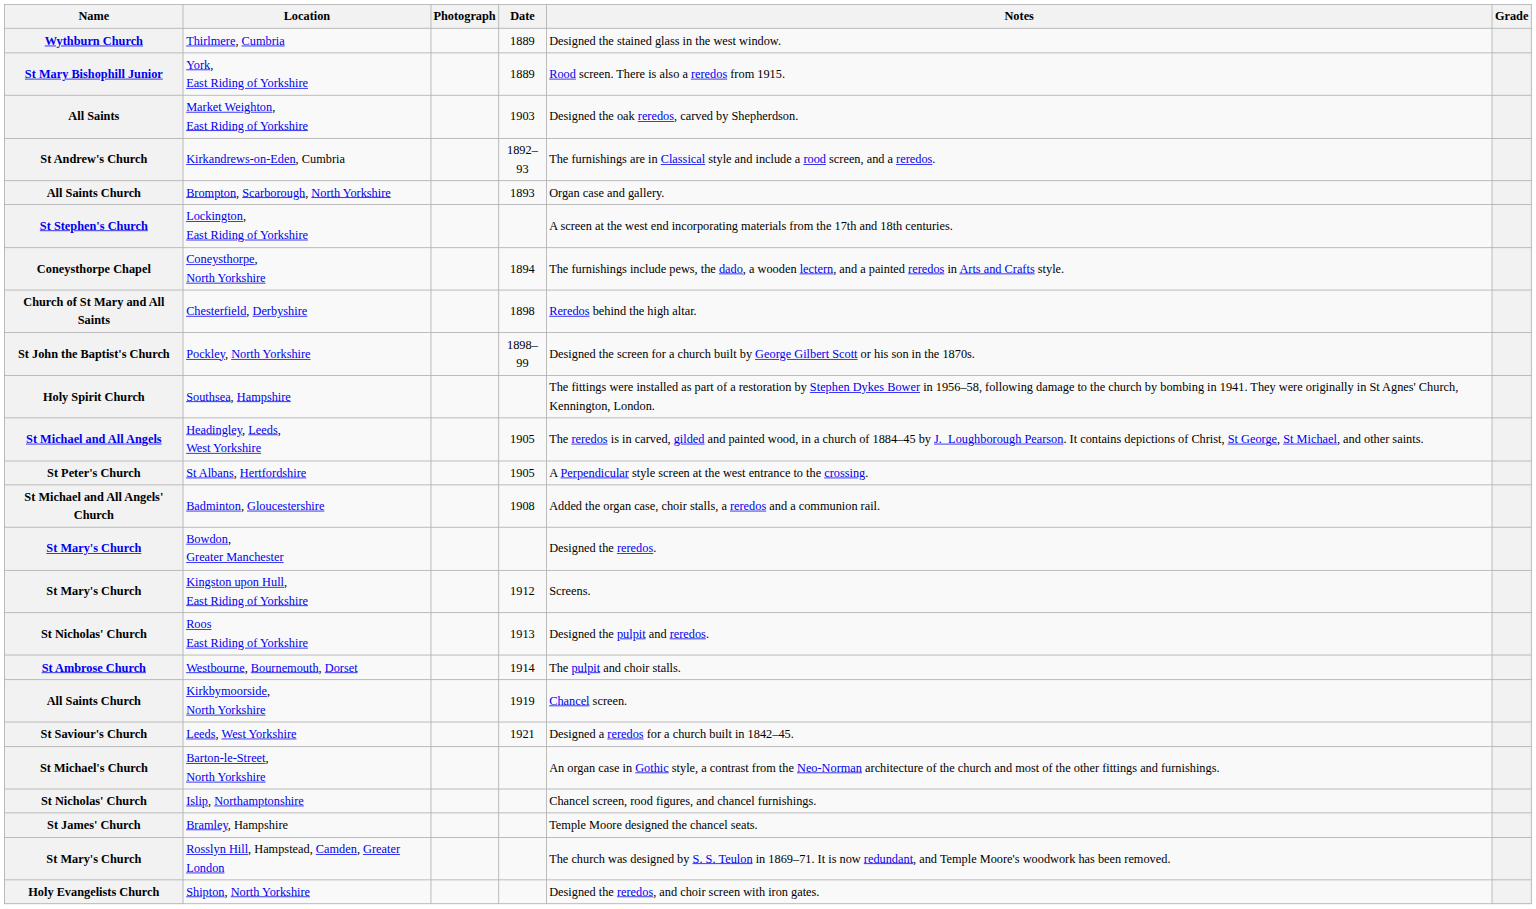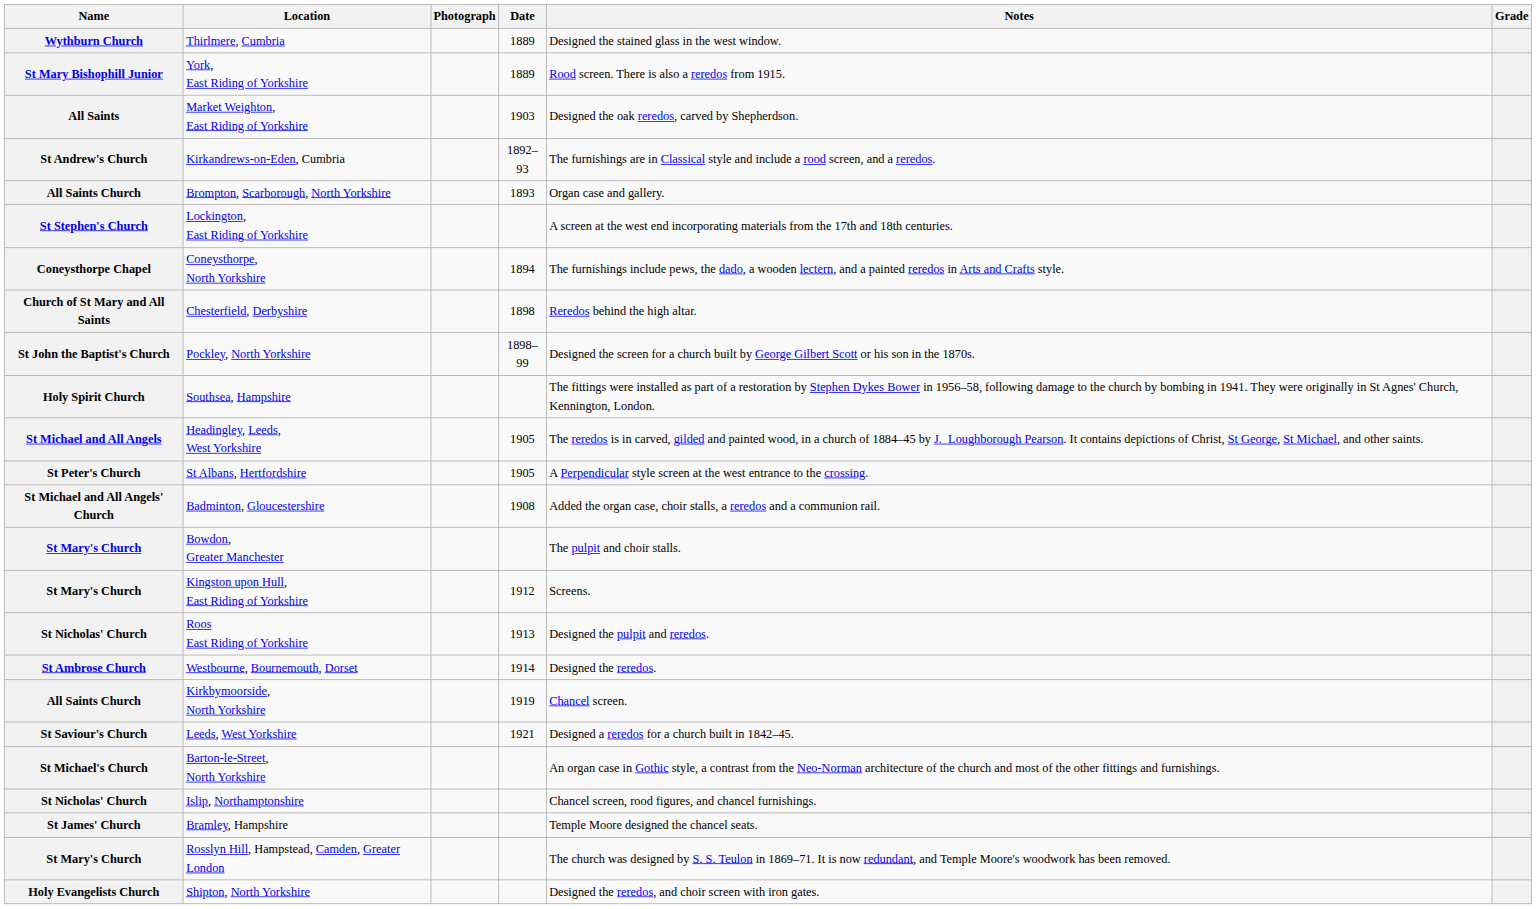 <table class="wikitable sortable plainrowheaders" style="width:100%;border:0px;text-align:left;line-height:150%;">
 <tr>
 <th style="col" style="width:120px">Name</th>
 <th style="col" style="width:150px">Location</th>
 <th style="col" style="width:100px" class="unsortable">Photograph</th>
 <th style="col" style="width:80px">Date</th>
 <th scope="col" class="unsortable">Notes</th>
 <th style="col" style="width:24px">Grade</th>
 </tr>
 <tr>
 <th scope="row"><a href='#'>Wythburn Church</a></th>
 <td><a href='#'>Thirlmere</a>, <a href='#'>Cumbria</a><br><small></small></td>
 <td></td>
 <td align="center">1889</td>
 <td>Designed the stained glass in the west window.</td>
 <th></th>
 </tr>
 <tr>
 <th scope="row"><a href='#'>St Mary Bishophill Junior</a></th>
 <td><a href='#'>York</a>,<br><a href='#'>East Riding of Yorkshire</a><br><small></small></td>
 <td></td>
 <td align="center">1889</td>
 <td><a href='#'>Rood</a> screen.  There is also a <a href='#'>reredos</a> from 1915.</td>
 <th></th>
 </tr>
 <tr>
 <th scope="row">All Saints</th>
 <td><a href='#'>Market Weighton</a>,<br><a href='#'>East Riding of Yorkshire</a><br><small></small></td>
 <td></td>
 <td align="center">1903</td>
 <td>Designed the oak <a href='#'>reredos</a>, carved by Shepherdson.</td>
 <th></th>
 </tr>
 <tr>
 <th scope="row">St Andrew's Church</th>
 <td><a href='#'>Kirkandrews-on-Eden</a>, Cumbria<br><small></small></td>
 <td></td>
 <td align="center">1892–93</td>
 <td>The furnishings are in <a href='#'>Classical</a> style and include a <a href='#'>rood</a> screen, and a <a href='#'>reredos</a>.</td>
 <th></th>
 </tr>
 <tr>
 <th scope="row">All Saints Church</th>
 <td><a href='#'>Brompton</a>, <a href='#'>Scarborough</a>, <a href='#'>North Yorkshire</a><br><small></small></td>
 <td></td>
 <td align="center">1893</td>
 <td>Organ case and gallery.</td>
 <th></th>
 </tr>
 <tr>
 <th scope="row"><a href='#'>St Stephen's Church</a></th>
 <td><a href='#'>Lockington</a>,<br><a href='#'>East Riding of Yorkshire</a><br><small></small></td>
 <td></td>
 <td align="center"></td>
 <td>A screen at the west end incorporating materials from the 17th and 18th centuries.</td>
 <th></th>
 </tr>
 <tr>
 <th scope="row">Coneysthorpe Chapel</th>
 <td><a href='#'>Coneysthorpe</a>,<br><a href='#'>North Yorkshire</a><br><small></small></td>
 <td></td>
 <td align="center">1894</td>
 <td>The furnishings include pews, the <a href='#'>dado</a>, a wooden <a href='#'>lectern</a>, and a painted <a href='#'>reredos</a> in <a href='#'>Arts and Crafts</a> style.</td>
 <th></th>
 </tr>
 <tr>
 <th scope="row">Church of St Mary and All Saints</th>
 <td><a href='#'>Chesterfield</a>, <a href='#'>Derbyshire</a><br><small></small></td>
 <td></td>
 <td align="center">1898</td>
 <td><a href='#'>Reredos</a> behind the high altar.</td>
 <th></th>
 </tr>
 <tr>
 <th scope="row">St John the Baptist's Church</th>
 <td><a href='#'>Pockley</a>, <a href='#'>North Yorkshire</a><br><small></small></td>
 <td></td>
 <td align="center">1898–99</td>
 <td>Designed the screen for a church built by <a href='#'>George Gilbert Scott</a> or his son in the 1870s.</td>
 <th></th>
 </tr>
 <tr>
 <th scope="row">Holy Spirit Church</th>
 <td><a href='#'>Southsea</a>, <a href='#'>Hampshire</a><br><small></small></td>
 <td></td>
 <td align="center"></td>
 <td>The fittings were installed as part of a restoration by <a href='#'>Stephen Dykes Bower</a> in 1956–58, following damage to the church by bombing in 1941.  They were originally in St Agnes' Church, Kennington, London.</td>
 <th></th>
 </tr>
 <tr>
 <th scope="row"><a href='#'>St Michael and All Angels</a></th>
 <td><a href='#'>Headingley</a>, <a href='#'>Leeds</a>,<br><a href='#'>West Yorkshire</a><br><small></small></td>
 <td></td>
 <td align="center">1905</td>
 <td>The <a href='#'>reredos</a> is in carved, <a href='#'>gilded</a> and painted wood, in a church of 1884–45 by <a href='#'>J.  Loughborough Pearson</a>.  It contains depictions of Christ, <a href='#'>St George</a>, <a href='#'>St Michael</a>, and other saints.</td>
 <th></th>
 </tr>
 <tr>
 <th scope="row">St Peter's Church</th>
 <td><a href='#'>St Albans</a>, <a href='#'>Hertfordshire</a><br><small></small></td>
 <td></td>
 <td align="center">1905</td>
 <td>A <a href='#'>Perpendicular</a> style screen at the west entrance to the <a href='#'>crossing</a>.</td>
 <th></th>
 </tr>
 <tr>
 <th scope="row">St Michael and All Angels' Church</th>
 <td><a href='#'>Badminton</a>, <a href='#'>Gloucestershire</a><br><small></small></td>
 <td></td>
 <td align="center">1908</td>
 <td>Added the organ case, choir stalls, a <a href='#'>reredos</a> and a communion rail.</td>
 <th></th>
 </tr>
 <tr>
 <th scope="row"><a href='#'>St Mary's Church</a></th>
 <td><a href='#'>Bowdon</a>,<br><a href='#'>Greater Manchester</a><br><small></small></td>
 <td></td>
 <td align="center"></td>
-<td>Designed the <a href='#'>reredos</a>.</td>
+<td>The <a href='#'>pulpit</a> and choir stalls.</td>
 <th></th>
 </tr>
 <tr>
 <th scope="row">St Mary's Church</th>
 <td><a href='#'>Kingston upon Hull</a>,<br><a href='#'>East Riding of Yorkshire</a><br><small></small></td>
 <td></td>
 <td align="center">1912</td>
 <td>Screens.</td>
 <th></th>
 </tr>
 <tr>
 <th scope="row">St Nicholas' Church</th>
 <td><a href='#'>Roos</a><br><a href='#'>East Riding of Yorkshire</a><br><small></small></td>
 <td></td>
 <td align="center">1913</td>
 <td>Designed the <a href='#'>pulpit</a> and <a href='#'>reredos</a>.</td>
 <th></th>
 </tr>
 <tr>
 <th scope="row"><a href='#'>St Ambrose Church</a></th>
 <td><a href='#'>Westbourne</a>, <a href='#'>Bournemouth</a>, <a href='#'>Dorset</a><br><small></small></td>
 <td></td>
 <td align="center">1914</td>
-<td>The <a href='#'>pulpit</a> and choir stalls.</td>
+<td>Designed the <a href='#'>reredos</a>.</td>
 <th></th>
 </tr>
 <tr>
 <th scope="row">All Saints Church</th>
 <td><a href='#'>Kirkbymoorside</a>,<br><a href='#'>North Yorkshire</a><br><small></small></td>
 <td></td>
 <td align="center">1919</td>
 <td><a href='#'>Chancel</a> screen.</td>
 <th></th>
 </tr>
 <tr>
 <th scope="row">St Saviour's Church</th>
 <td><a href='#'>Leeds</a>, <a href='#'>West Yorkshire</a><br><small></small></td>
 <td></td>
 <td align="center">1921</td>
 <td>Designed a <a href='#'>reredos</a> for a church built in 1842–45.</td>
 <th></th>
 </tr>
 <tr>
 <th scope="row">St Michael's Church</th>
 <td><a href='#'>Barton-le-Street</a>,<br><a href='#'>North Yorkshire</a><br><small></small></td>
 <td></td>
 <td align="center"></td>
 <td>An organ case in <a href='#'>Gothic</a> style, a contrast from the <a href='#'>Neo-Norman</a> architecture of the church and most of the other fittings and furnishings.</td>
 <th></th>
 </tr>
 <tr>
 <th scope="row">St Nicholas' Church</th>
 <td><a href='#'>Islip</a>, <a href='#'>Northamptonshire</a><br><small></small></td>
 <td></td>
 <td align="center"></td>
 <td>Chancel screen, rood figures, and chancel furnishings.</td>
 <th></th>
 </tr>
 <tr>
 <th scope="row">St James' Church</th>
 <td><a href='#'>Bramley</a>, Hampshire<br><small></small></td>
 <td></td>
 <td align="center"></td>
 <td>Temple Moore designed the chancel seats.</td>
 <th></th>
 </tr>
 <tr>
 <th scope="row">St Mary's Church</th>
 <td><a href='#'>Rosslyn Hill</a>, Hampstead, <a href='#'>Camden</a>, <a href='#'>Greater London</a><br><small></small></td>
 <td></td>
 <td align="center"></td>
 <td>The church was designed by <a href='#'>S. S. Teulon</a> in 1869–71.  It is now <a href='#'>redundant</a>, and Temple Moore's woodwork has been removed.</td>
 <th></th>
 </tr>
 <tr>
 <th scope="row">Holy Evangelists Church</th>
 <td><a href='#'>Shipton</a>, <a href='#'>North Yorkshire</a><br><small></small></td>
 <td></td>
 <td align="center"></td>
 <td>Designed the <a href='#'>reredos</a>, and choir screen with iron gates.</td>
 <th></th>
 </tr>
 <tr>
 </tr>
 </table>
